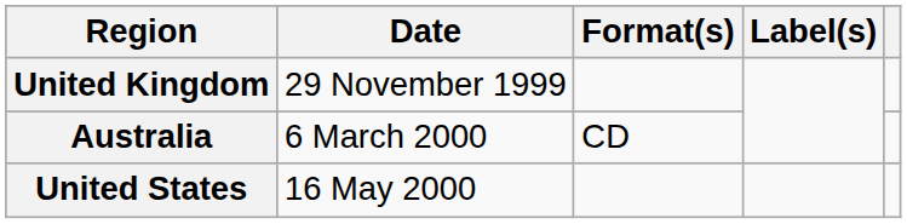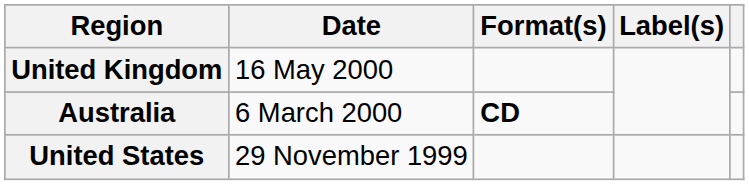 <table class="wikitable plainrowheaders">
 <tr>
 <th scope="col">Region</th>
 <th scope="col">Date</th>
 <th scope="col">Format(s)</th>
 <th scope="col">Label(s)</th>
 <th scope="col"></th>
 </tr>
 <tr>
 <th scope="row">United Kingdom</th>
-<td>29 November 1999</td>
+<td>16 May 2000</td>
 <td></td>
 <td rowspan="2"></td>
 <td align="center"></td>
 </tr>
 <tr>
 <th scope="row">Australia</th>
 <td>6 March 2000</td>
-<td>CD</td>
+<td><strong>CD</strong></td>
 <td align="center"></td>
 </tr>
 <tr>
 <th scope="row">United States</th>
-<td>16 May 2000</td>
+<td>29 November 1999</td>
 <td></td>
 <td></td>
 <td align="center"></td>
 </tr>
 </table>
